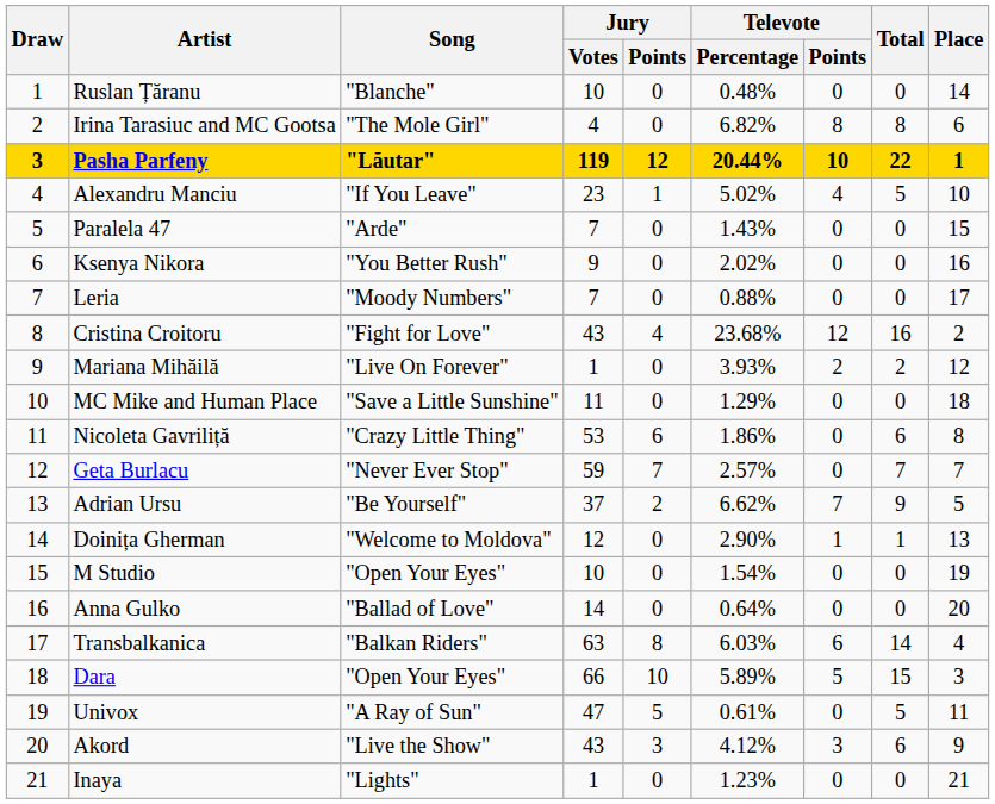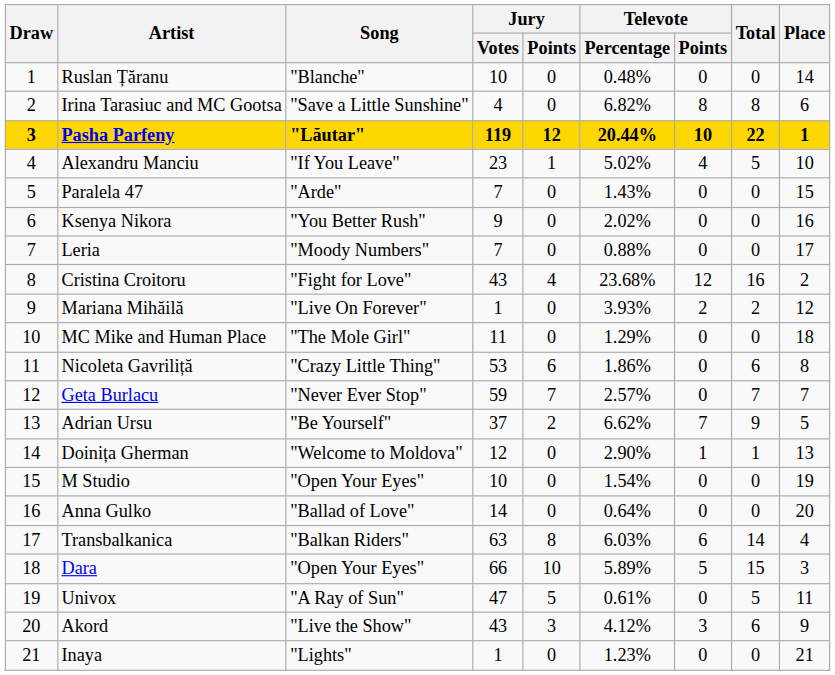 <table class="sortable wikitable" style="margin: 1em auto 1em auto; text-align:center;">
 <tr>
 <th rowspan="2">Draw</th>
 <th rowspan="2">Artist</th>
 <th rowspan="2">Song</th>
 <th colspan="2">Jury</th>
 <th colspan="2">Televote</th>
 <th rowspan="2">Total</th>
 <th rowspan="2">Place</th>
 </tr>
 <tr>
 <th>Votes</th>
 <th>Points</th>
 <th>Percentage</th>
 <th>Points</th>
 </tr>
 <tr>
 <td>1</td>
 <td align="left">Ruslan Țăranu</td>
 <td align="left">"Blanche"</td>
 <td>10</td>
 <td>0</td>
 <td>0.48%</td>
 <td>0</td>
 <td>0</td>
 <td>14</td>
 </tr>
 <tr>
 <td>2</td>
 <td align="left">Irina Tarasiuc and MC Gootsa</td>
-<td align="left">"The Mole Girl"</td>
+<td align="left">"Save a Little Sunshine"</td>
 <td>4</td>
 <td>0</td>
 <td>6.82%</td>
 <td>8</td>
 <td>8</td>
 <td>6</td>
 </tr>
 <tr style="font-weight:bold; background:gold;">
 <td>3</td>
 <td align="left"><a href='#'>Pasha Parfeny</a></td>
 <td align="left">"Lăutar"</td>
 <td>119</td>
 <td>12</td>
 <td>20.44%</td>
 <td>10</td>
 <td>22</td>
 <td>1</td>
 </tr>
 <tr>
 <td>4</td>
 <td align="left">Alexandru Manciu</td>
 <td align="left">"If You Leave"</td>
 <td>23</td>
 <td>1</td>
 <td>5.02%</td>
 <td>4</td>
 <td>5</td>
 <td>10</td>
 </tr>
 <tr>
 <td>5</td>
 <td align="left">Paralela 47</td>
 <td align="left">"Arde"</td>
 <td>7</td>
 <td>0</td>
 <td>1.43%</td>
 <td>0</td>
 <td>0</td>
 <td>15</td>
 </tr>
 <tr>
 <td>6</td>
 <td align="left">Ksenya Nikora</td>
 <td align="left">"You Better Rush"</td>
 <td>9</td>
 <td>0</td>
 <td>2.02%</td>
 <td>0</td>
 <td>0</td>
 <td>16</td>
 </tr>
 <tr>
 <td>7</td>
 <td align="left">Leria</td>
 <td align="left">"Moody Numbers"</td>
 <td>7</td>
 <td>0</td>
 <td>0.88%</td>
 <td>0</td>
 <td>0</td>
 <td>17</td>
 </tr>
 <tr>
 <td>8</td>
 <td align="left">Cristina Croitoru</td>
 <td align="left">"Fight for Love"</td>
 <td>43</td>
 <td>4</td>
 <td>23.68%</td>
 <td>12</td>
 <td>16</td>
 <td>2</td>
 </tr>
 <tr>
 <td>9</td>
 <td align="left">Mariana Mihăilă</td>
 <td align="left">"Live On Forever"</td>
 <td>1</td>
 <td>0</td>
 <td>3.93%</td>
 <td>2</td>
 <td>2</td>
 <td>12</td>
 </tr>
 <tr>
 <td>10</td>
 <td align="left">MC Mike and Human Place</td>
-<td align="left">"Save a Little Sunshine"</td>
+<td align="left">"The Mole Girl"</td>
 <td>11</td>
 <td>0</td>
 <td>1.29%</td>
 <td>0</td>
 <td>0</td>
 <td>18</td>
 </tr>
 <tr>
 <td>11</td>
 <td align="left">Nicoleta Gavriliță</td>
 <td align="left">"Crazy Little Thing"</td>
 <td>53</td>
 <td>6</td>
 <td>1.86%</td>
 <td>0</td>
 <td>6</td>
 <td>8</td>
 </tr>
 <tr>
 <td>12</td>
 <td align="left"><a href='#'>Geta Burlacu</a></td>
 <td align="left">"Never Ever Stop"</td>
 <td>59</td>
 <td>7</td>
 <td>2.57%</td>
 <td>0</td>
 <td>7</td>
 <td>7</td>
 </tr>
 <tr>
 <td>13</td>
 <td align="left">Adrian Ursu</td>
 <td align="left">"Be Yourself"</td>
 <td>37</td>
 <td>2</td>
 <td>6.62%</td>
 <td>7</td>
 <td>9</td>
 <td>5</td>
 </tr>
 <tr>
 <td>14</td>
 <td align="left">Doinița Gherman</td>
 <td align="left">"Welcome to Moldova"</td>
 <td>12</td>
 <td>0</td>
 <td>2.90%</td>
 <td>1</td>
 <td>1</td>
 <td>13</td>
 </tr>
 <tr>
 <td>15</td>
 <td align="left">M Studio</td>
 <td align="left">"Open Your Eyes"</td>
 <td>10</td>
 <td>0</td>
 <td>1.54%</td>
 <td>0</td>
 <td>0</td>
 <td>19</td>
 </tr>
 <tr>
 <td>16</td>
 <td align="left">Anna Gulko</td>
 <td align="left">"Ballad of Love"</td>
 <td>14</td>
 <td>0</td>
 <td>0.64%</td>
 <td>0</td>
 <td>0</td>
 <td>20</td>
 </tr>
 <tr>
 <td>17</td>
 <td align="left">Transbalkanica</td>
 <td align="left">"Balkan Riders"</td>
 <td>63</td>
 <td>8</td>
 <td>6.03%</td>
 <td>6</td>
 <td>14</td>
 <td>4</td>
 </tr>
 <tr>
 <td>18</td>
 <td align="left"><a href='#'>Dara</a></td>
 <td align="left">"Open Your Eyes"</td>
 <td>66</td>
 <td>10</td>
 <td>5.89%</td>
 <td>5</td>
 <td>15</td>
 <td>3</td>
 </tr>
 <tr>
 <td>19</td>
 <td align="left">Univox</td>
 <td align="left">"A Ray of Sun"</td>
 <td>47</td>
 <td>5</td>
 <td>0.61%</td>
 <td>0</td>
 <td>5</td>
 <td>11</td>
 </tr>
 <tr>
 <td>20</td>
 <td align="left">Akord</td>
 <td align="left">"Live the Show"</td>
 <td>43</td>
 <td>3</td>
 <td>4.12%</td>
 <td>3</td>
 <td>6</td>
 <td>9</td>
 </tr>
 <tr>
 <td>21</td>
 <td align="left">Inaya</td>
 <td align="left">"Lights"</td>
 <td>1</td>
 <td>0</td>
 <td>1.23%</td>
 <td>0</td>
 <td>0</td>
 <td>21</td>
 </tr>
 </table>
